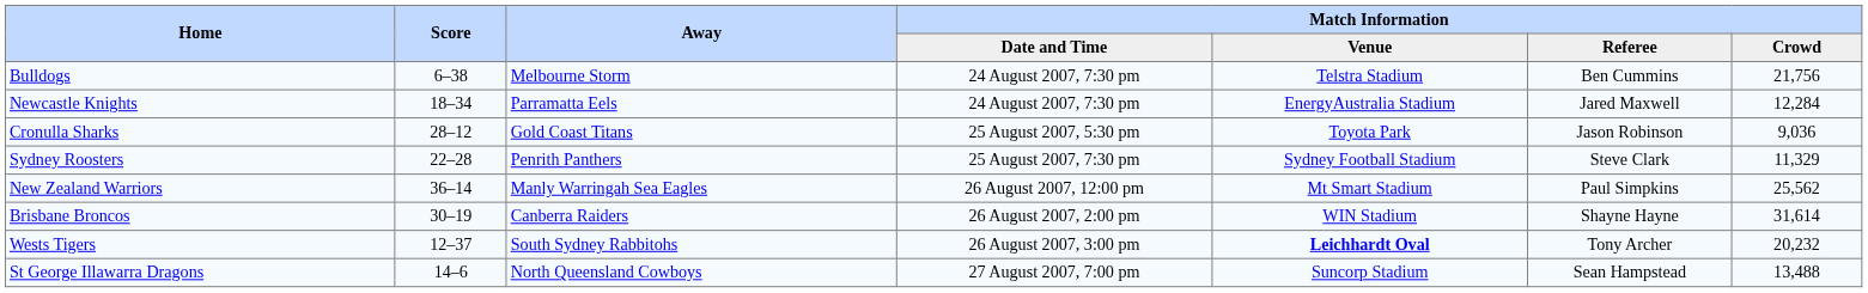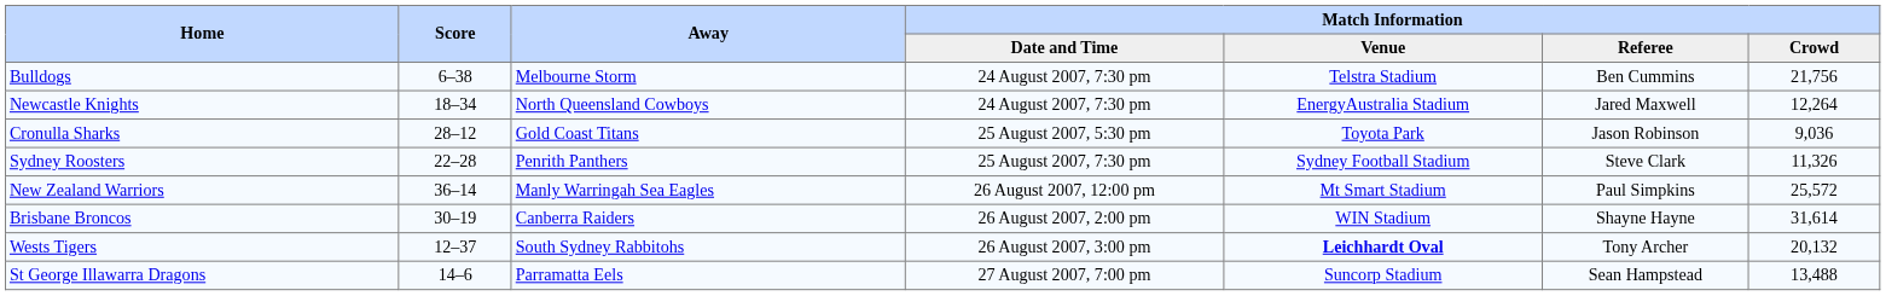 <table border=1 style="border-collapse:collapse; font-size:90%; text-align:center;" cellpadding=3 cellspacing=0 width=100%>
 <tr bgcolor=#C1D8FF>
 <th rowspan=2 width=21%>Home</th>
 <th rowspan=2 width=6%>Score</th>
 <th rowspan=2 width=21%>Away</th>
 <th colspan=6>Match Information</th>
 </tr>
 <tr bgcolor=#EFEFEF>
 <th width=17%>Date and Time</th>
 <th width=17%>Venue</th>
 <th width=11%>Referee</th>
 <th width=7%>Crowd</th>
 </tr>
 <tr bgcolor=#F5FAFF>
 <td align=left> <a href='#'>Bulldogs</a></td>
 <td>6–38</td>
 <td align=left> <a href='#'>Melbourne Storm</a></td>
 <td>24 August 2007, 7:30 pm</td>
 <td><a href='#'>Telstra Stadium</a></td>
 <td>Ben Cummins</td>
 <td>21,756</td>
 </tr>
 <tr bgcolor=#F5FAFF>
 <td align=left> <a href='#'>Newcastle Knights</a></td>
 <td>18–34</td>
-<td align=left> <a href='#'>Parramatta Eels</a></td>
+<td align=left> <a href='#'>North Queensland Cowboys</a></td>
 <td>24 August 2007, 7:30 pm</td>
 <td><a href='#'>EnergyAustralia Stadium</a></td>
 <td>Jared Maxwell</td>
-<td>12,284</td>
+<td>12,264</td>
 </tr>
 <tr bgcolor=#F5FAFF>
 <td align=left> <a href='#'>Cronulla Sharks</a></td>
 <td>28–12</td>
 <td align=left> <a href='#'>Gold Coast Titans</a></td>
 <td>25 August 2007, 5:30 pm</td>
 <td><a href='#'>Toyota Park</a></td>
 <td>Jason Robinson</td>
 <td>9,036</td>
 </tr>
 <tr bgcolor=#F5FAFF>
 <td align=left> <a href='#'>Sydney Roosters</a></td>
 <td>22–28</td>
 <td align=left> <a href='#'>Penrith Panthers</a></td>
 <td>25 August 2007, 7:30 pm</td>
 <td><a href='#'>Sydney Football Stadium</a></td>
 <td>Steve Clark</td>
-<td>11,329</td>
+<td>11,326</td>
 </tr>
 <tr bgcolor=#F5FAFF>
 <td align=left> <a href='#'>New Zealand Warriors</a></td>
 <td>36–14</td>
 <td align=left> <a href='#'>Manly Warringah Sea Eagles</a></td>
 <td>26 August 2007, 12:00 pm</td>
 <td><a href='#'>Mt Smart Stadium</a></td>
 <td>Paul Simpkins</td>
-<td>25,562</td>
+<td>25,572</td>
 </tr>
 <tr bgcolor=#F5FAFF>
 <td align=left> <a href='#'>Brisbane Broncos</a></td>
 <td>30–19</td>
 <td align=left> <a href='#'>Canberra Raiders</a></td>
 <td>26 August 2007, 2:00 pm</td>
 <td><a href='#'>WIN Stadium</a></td>
 <td>Shayne Hayne</td>
 <td>31,614</td>
 </tr>
 <tr bgcolor=#F5FAFF>
 <td align=left> <a href='#'>Wests Tigers</a></td>
 <td>12–37</td>
 <td align=left> <a href='#'>South Sydney Rabbitohs</a></td>
 <td>26 August 2007, 3:00 pm</td>
 <td><strong><a href='#'>Leichhardt Oval</a></strong></td>
 <td>Tony Archer</td>
-<td>20,232</td>
+<td>20,132</td>
 </tr>
 <tr bgcolor=#F5FAFF>
 <td align=left> <a href='#'>St George Illawarra Dragons</a></td>
 <td>14–6</td>
-<td align=left> <a href='#'>North Queensland Cowboys</a></td>
+<td align=left> <a href='#'>Parramatta Eels</a></td>
 <td>27 August 2007, 7:00 pm</td>
 <td><a href='#'>Suncorp Stadium</a></td>
 <td>Sean Hampstead</td>
 <td>13,488</td>
 </tr>
 </table>
